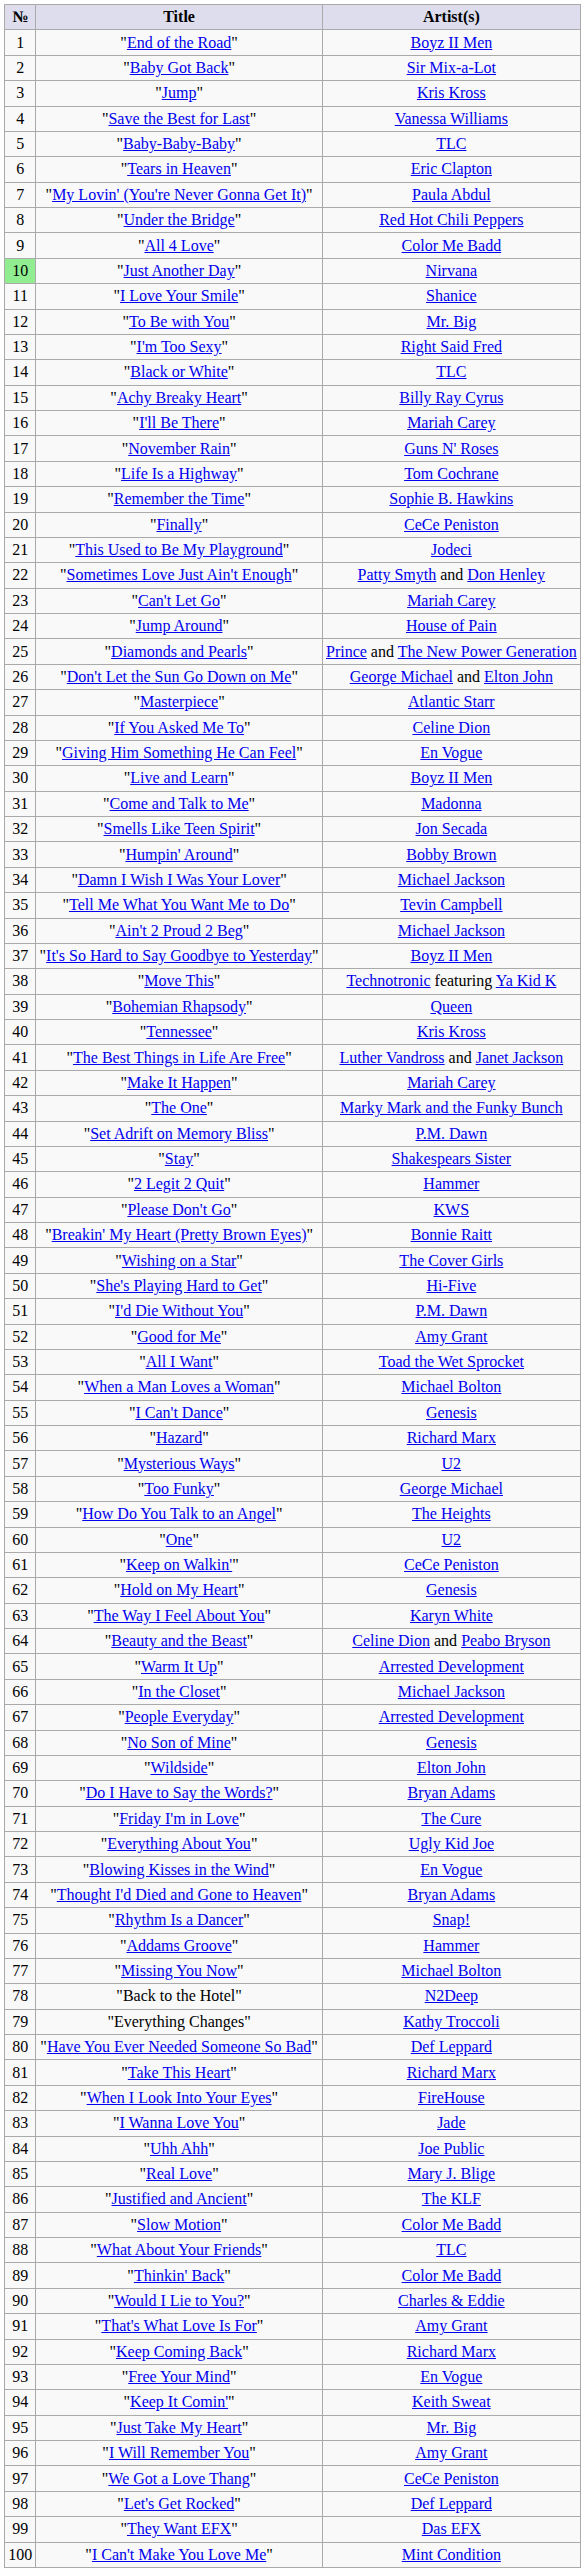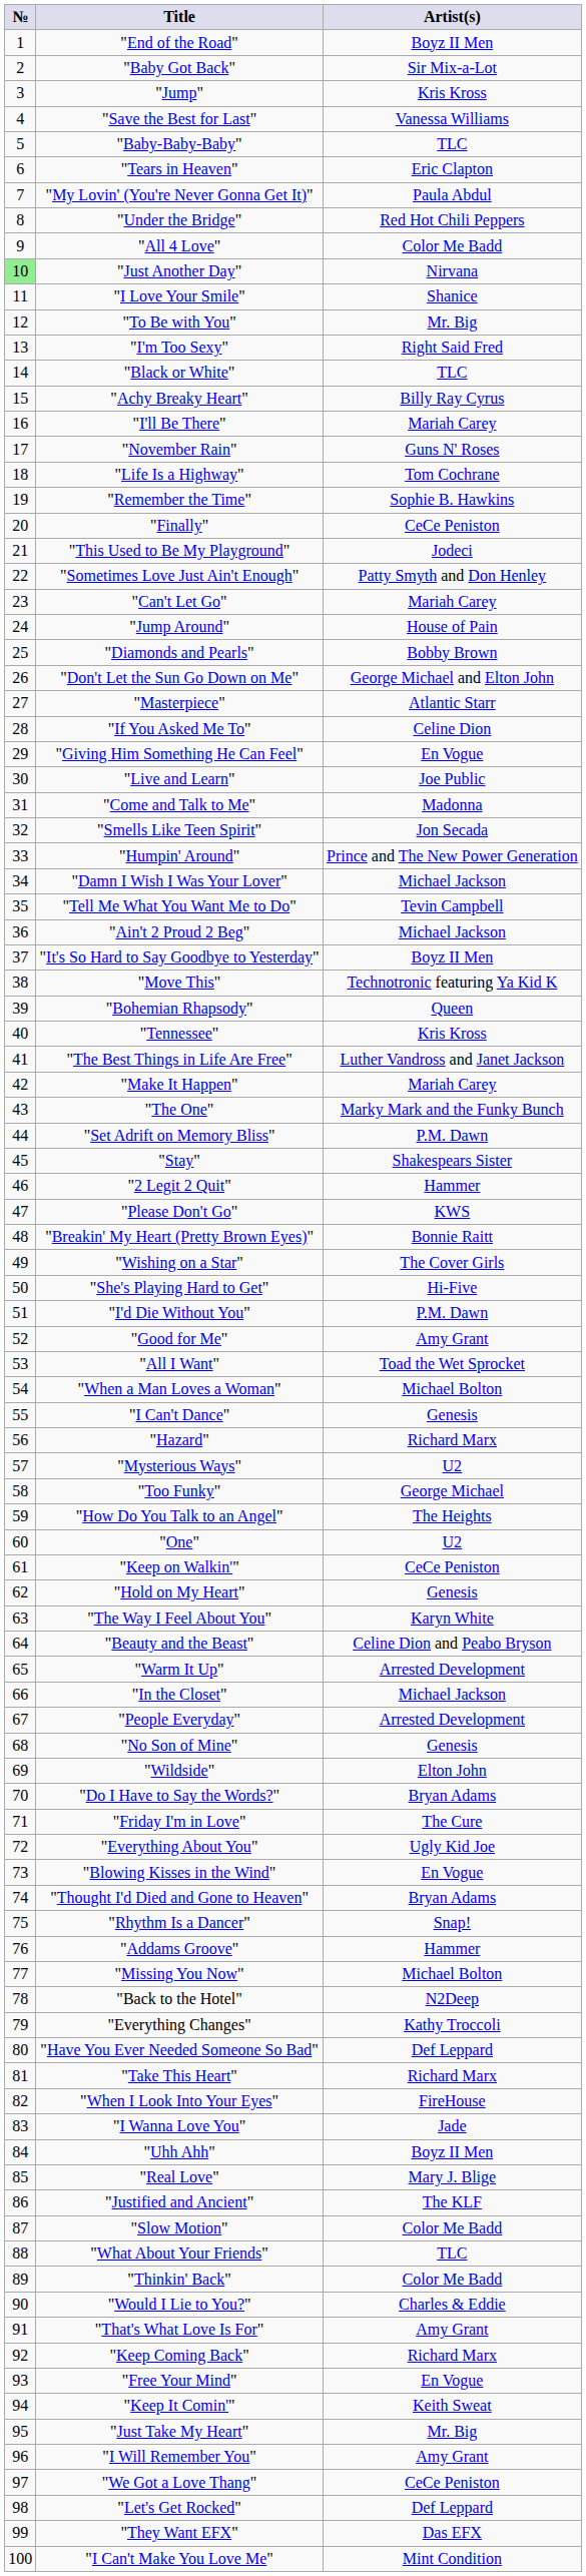 <table class="wikitable sortable" style="text-align: center">
 <tr>
 <th scope="col" style="background:#dde;">№</th>
 <th scope="col" style="background:#dde;">Title</th>
 <th scope="col" style="background:#dde;">Artist(s)</th>
 </tr>
 <tr>
 <td>1</td>
 <td>"<a href='#'>End of the Road</a>"</td>
 <td><a href='#'>Boyz II Men</a></td>
 </tr>
 <tr>
 <td>2</td>
 <td>"<a href='#'>Baby Got Back</a>"</td>
 <td><a href='#'>Sir Mix-a-Lot</a></td>
 </tr>
 <tr>
 <td>3</td>
 <td>"<a href='#'>Jump</a>"</td>
 <td><a href='#'>Kris Kross</a></td>
 </tr>
 <tr>
 <td>4</td>
 <td>"<a href='#'>Save the Best for Last</a>"</td>
 <td><a href='#'>Vanessa Williams</a></td>
 </tr>
 <tr>
 <td>5</td>
 <td>"<a href='#'>Baby-Baby-Baby</a>"</td>
 <td><a href='#'>TLC</a></td>
 </tr>
 <tr>
 <td>6</td>
 <td>"<a href='#'>Tears in Heaven</a>"</td>
 <td><a href='#'>Eric Clapton</a></td>
 </tr>
 <tr>
 <td>7</td>
 <td>"<a href='#'>My Lovin' (You're Never Gonna Get It)</a>"</td>
 <td><a href='#'>Paula Abdul</a></td>
 </tr>
 <tr>
 <td>8</td>
 <td>"<a href='#'>Under the Bridge</a>"</td>
 <td><a href='#'>Red Hot Chili Peppers</a></td>
 </tr>
 <tr>
 <td>9</td>
 <td>"<a href='#'>All 4 Love</a>"</td>
 <td><a href='#'>Color Me Badd</a></td>
 </tr>
 <tr>
 <td style="background: lightgreen;">10</td>
 <td>"<a href='#'>Just Another Day</a>"</td>
 <td><a href='#'>Nirvana</a></td>
 </tr>
 <tr>
 <td>11</td>
 <td>"<a href='#'>I Love Your Smile</a>"</td>
 <td><a href='#'>Shanice</a></td>
 </tr>
 <tr>
 <td>12</td>
 <td>"<a href='#'>To Be with You</a>"</td>
 <td><a href='#'>Mr. Big</a></td>
 </tr>
 <tr>
 <td>13</td>
 <td>"<a href='#'>I'm Too Sexy</a>"</td>
 <td><a href='#'>Right Said Fred</a></td>
 </tr>
 <tr>
 <td>14</td>
 <td>"<a href='#'>Black or White</a>"</td>
 <td><a href='#'>TLC</a></td>
 </tr>
 <tr>
 <td>15</td>
 <td>"<a href='#'>Achy Breaky Heart</a>"</td>
 <td><a href='#'>Billy Ray Cyrus</a></td>
 </tr>
 <tr>
 <td>16</td>
 <td>"<a href='#'>I'll Be There</a>"</td>
 <td><a href='#'>Mariah Carey</a></td>
 </tr>
 <tr>
 <td>17</td>
 <td>"<a href='#'>November Rain</a>"</td>
 <td><a href='#'>Guns N' Roses</a></td>
 </tr>
 <tr>
 <td>18</td>
 <td>"<a href='#'>Life Is a Highway</a>"</td>
 <td><a href='#'>Tom Cochrane</a></td>
 </tr>
 <tr>
 <td>19</td>
 <td>"<a href='#'>Remember the Time</a>"</td>
 <td><a href='#'>Sophie B. Hawkins</a></td>
 </tr>
 <tr>
 <td>20</td>
 <td>"<a href='#'>Finally</a>"</td>
 <td><a href='#'>CeCe Peniston</a></td>
 </tr>
 <tr>
 <td>21</td>
 <td>"<a href='#'>This Used to Be My Playground</a>"</td>
 <td><a href='#'>Jodeci</a></td>
 </tr>
 <tr>
 <td>22</td>
 <td>"<a href='#'>Sometimes Love Just Ain't Enough</a>"</td>
 <td><a href='#'>Patty Smyth</a> and <a href='#'>Don Henley</a></td>
 </tr>
 <tr>
 <td>23</td>
 <td>"<a href='#'>Can't Let Go</a>"</td>
 <td><a href='#'>Mariah Carey</a></td>
 </tr>
 <tr>
 <td>24</td>
 <td>"<a href='#'>Jump Around</a>"</td>
 <td><a href='#'>House of Pain</a></td>
 </tr>
 <tr>
 <td>25</td>
 <td>"<a href='#'>Diamonds and Pearls</a>"</td>
-<td><a href='#'>Prince</a> and <a href='#'>The New Power Generation</a></td>
+<td><a href='#'>Bobby Brown</a></td>
 </tr>
 <tr>
 <td>26</td>
 <td>"<a href='#'>Don't Let the Sun Go Down on Me</a>"</td>
 <td><a href='#'>George Michael</a> and <a href='#'>Elton John</a></td>
 </tr>
 <tr>
 <td>27</td>
 <td>"<a href='#'>Masterpiece</a>"</td>
 <td><a href='#'>Atlantic Starr</a></td>
 </tr>
 <tr>
 <td>28</td>
 <td>"<a href='#'>If You Asked Me To</a>"</td>
 <td><a href='#'>Celine Dion</a></td>
 </tr>
 <tr>
 <td>29</td>
 <td>"<a href='#'>Giving Him Something He Can Feel</a>"</td>
 <td><a href='#'>En Vogue</a></td>
 </tr>
 <tr>
 <td>30</td>
 <td>"<a href='#'>Live and Learn</a>"</td>
-<td><a href='#'>Boyz II Men</a></td>
+<td><a href='#'>Joe Public</a></td>
 </tr>
 <tr>
 <td>31</td>
 <td>"<a href='#'>Come and Talk to Me</a>"</td>
 <td><a href='#'>Madonna</a></td>
 </tr>
 <tr>
 <td>32</td>
 <td>"<a href='#'>Smells Like Teen Spirit</a>"</td>
 <td><a href='#'>Jon Secada</a></td>
 </tr>
 <tr>
 <td>33</td>
 <td>"<a href='#'>Humpin' Around</a>"</td>
-<td><a href='#'>Bobby Brown</a></td>
+<td><a href='#'>Prince</a> and <a href='#'>The New Power Generation</a></td>
 </tr>
 <tr>
 <td>34</td>
 <td>"<a href='#'>Damn I Wish I Was Your Lover</a>"</td>
 <td><a href='#'>Michael Jackson</a></td>
 </tr>
 <tr>
 <td>35</td>
 <td>"<a href='#'>Tell Me What You Want Me to Do</a>"</td>
 <td><a href='#'>Tevin Campbell</a></td>
 </tr>
 <tr>
 <td>36</td>
 <td>"<a href='#'>Ain't 2 Proud 2 Beg</a>"</td>
 <td><a href='#'>Michael Jackson</a></td>
 </tr>
 <tr>
 <td>37</td>
 <td>"<a href='#'>It's So Hard to Say Goodbye to Yesterday</a>"</td>
 <td><a href='#'>Boyz II Men</a></td>
 </tr>
 <tr>
 <td>38</td>
 <td>"<a href='#'>Move This</a>"</td>
 <td><a href='#'>Technotronic</a> featuring <a href='#'>Ya Kid K</a></td>
 </tr>
 <tr>
 <td>39</td>
 <td>"<a href='#'>Bohemian Rhapsody</a>"</td>
 <td><a href='#'>Queen</a></td>
 </tr>
 <tr>
 <td>40</td>
 <td>"<a href='#'>Tennessee</a>"</td>
 <td><a href='#'>Kris Kross</a></td>
 </tr>
 <tr>
 <td>41</td>
 <td>"<a href='#'>The Best Things in Life Are Free</a>"</td>
 <td><a href='#'>Luther Vandross</a> and <a href='#'>Janet Jackson</a></td>
 </tr>
 <tr>
 <td>42</td>
 <td>"<a href='#'>Make It Happen</a>"</td>
 <td><a href='#'>Mariah Carey</a></td>
 </tr>
 <tr>
 <td>43</td>
 <td>"<a href='#'>The One</a>"</td>
 <td><a href='#'>Marky Mark and the Funky Bunch</a></td>
 </tr>
 <tr>
 <td>44</td>
 <td>"<a href='#'>Set Adrift on Memory Bliss</a>"</td>
 <td><a href='#'>P.M. Dawn</a></td>
 </tr>
 <tr>
 <td>45</td>
 <td>"<a href='#'>Stay</a>"</td>
 <td><a href='#'>Shakespears Sister</a></td>
 </tr>
 <tr>
 <td>46</td>
 <td>"<a href='#'>2 Legit 2 Quit</a>"</td>
 <td><a href='#'>Hammer</a></td>
 </tr>
 <tr>
 <td>47</td>
 <td>"<a href='#'>Please Don't Go</a>"</td>
 <td><a href='#'>KWS</a></td>
 </tr>
 <tr>
 <td>48</td>
 <td>"<a href='#'>Breakin' My Heart (Pretty Brown Eyes)</a>"</td>
 <td><a href='#'>Bonnie Raitt</a></td>
 </tr>
 <tr>
 <td>49</td>
 <td>"<a href='#'>Wishing on a Star</a>"</td>
 <td><a href='#'>The Cover Girls</a></td>
 </tr>
 <tr>
 <td>50</td>
 <td>"<a href='#'>She's Playing Hard to Get</a>"</td>
 <td><a href='#'>Hi-Five</a></td>
 </tr>
 <tr>
 <td>51</td>
 <td>"<a href='#'>I'd Die Without You</a>"</td>
 <td><a href='#'>P.M. Dawn</a></td>
 </tr>
 <tr>
 <td>52</td>
 <td>"<a href='#'>Good for Me</a>"</td>
 <td><a href='#'>Amy Grant</a></td>
 </tr>
 <tr>
 <td>53</td>
 <td>"<a href='#'>All I Want</a>"</td>
 <td><a href='#'>Toad the Wet Sprocket</a></td>
 </tr>
 <tr>
 <td>54</td>
 <td>"<a href='#'>When a Man Loves a Woman</a>"</td>
 <td><a href='#'>Michael Bolton</a></td>
 </tr>
 <tr>
 <td>55</td>
 <td>"<a href='#'>I Can't Dance</a>"</td>
 <td><a href='#'>Genesis</a></td>
 </tr>
 <tr>
 <td>56</td>
 <td>"<a href='#'>Hazard</a>"</td>
 <td><a href='#'>Richard Marx</a></td>
 </tr>
 <tr>
 <td>57</td>
 <td>"<a href='#'>Mysterious Ways</a>"</td>
 <td><a href='#'>U2</a></td>
 </tr>
 <tr>
 <td>58</td>
 <td>"<a href='#'>Too Funky</a>"</td>
 <td><a href='#'>George Michael</a></td>
 </tr>
 <tr>
 <td>59</td>
 <td>"<a href='#'>How Do You Talk to an Angel</a>"</td>
 <td><a href='#'>The Heights</a></td>
 </tr>
 <tr>
 <td>60</td>
 <td>"<a href='#'>One</a>"</td>
 <td><a href='#'>U2</a></td>
 </tr>
 <tr>
 <td>61</td>
 <td>"<a href='#'>Keep on Walkin'</a>"</td>
 <td><a href='#'>CeCe Peniston</a></td>
 </tr>
 <tr>
 <td>62</td>
 <td>"<a href='#'>Hold on My Heart</a>"</td>
 <td><a href='#'>Genesis</a></td>
 </tr>
 <tr>
 <td>63</td>
 <td>"<a href='#'>The Way I Feel About You</a>"</td>
 <td><a href='#'>Karyn White</a></td>
 </tr>
 <tr>
 <td>64</td>
 <td>"<a href='#'>Beauty and the Beast</a>"</td>
 <td><a href='#'>Celine Dion</a> and <a href='#'>Peabo Bryson</a></td>
 </tr>
 <tr>
 <td>65</td>
 <td>"<a href='#'>Warm It Up</a>"</td>
 <td><a href='#'>Arrested Development</a></td>
 </tr>
 <tr>
 <td>66</td>
 <td>"<a href='#'>In the Closet</a>"</td>
 <td><a href='#'>Michael Jackson</a></td>
 </tr>
 <tr>
 <td>67</td>
 <td>"<a href='#'>People Everyday</a>"</td>
 <td><a href='#'>Arrested Development</a></td>
 </tr>
 <tr>
 <td>68</td>
 <td>"<a href='#'>No Son of Mine</a>"</td>
 <td><a href='#'>Genesis</a></td>
 </tr>
 <tr>
 <td>69</td>
 <td>"<a href='#'>Wildside</a>"</td>
 <td><a href='#'>Elton John</a></td>
 </tr>
 <tr>
 <td>70</td>
 <td>"<a href='#'>Do I Have to Say the Words?</a>"</td>
 <td><a href='#'>Bryan Adams</a></td>
 </tr>
 <tr>
 <td>71</td>
 <td>"<a href='#'>Friday I'm in Love</a>"</td>
 <td><a href='#'>The Cure</a></td>
 </tr>
 <tr>
 <td>72</td>
 <td>"<a href='#'>Everything About You</a>"</td>
 <td><a href='#'>Ugly Kid Joe</a></td>
 </tr>
 <tr>
 <td>73</td>
 <td>"<a href='#'>Blowing Kisses in the Wind</a>"</td>
 <td><a href='#'>En Vogue</a></td>
 </tr>
 <tr>
 <td>74</td>
 <td>"<a href='#'>Thought I'd Died and Gone to Heaven</a>"</td>
 <td><a href='#'>Bryan Adams</a></td>
 </tr>
 <tr>
 <td>75</td>
 <td>"<a href='#'>Rhythm Is a Dancer</a>"</td>
 <td><a href='#'>Snap!</a></td>
 </tr>
 <tr>
 <td>76</td>
 <td>"<a href='#'>Addams Groove</a>"</td>
 <td><a href='#'>Hammer</a></td>
 </tr>
 <tr>
 <td>77</td>
 <td>"<a href='#'>Missing You Now</a>"</td>
 <td><a href='#'>Michael Bolton</a></td>
 </tr>
 <tr>
 <td>78</td>
 <td>"Back to the Hotel"</td>
 <td><a href='#'>N2Deep</a></td>
 </tr>
 <tr>
 <td>79</td>
 <td>"Everything Changes"</td>
 <td><a href='#'>Kathy Troccoli</a></td>
 </tr>
 <tr>
 <td>80</td>
 <td>"<a href='#'>Have You Ever Needed Someone So Bad</a>"</td>
 <td><a href='#'>Def Leppard</a></td>
 </tr>
 <tr>
 <td>81</td>
 <td>"<a href='#'>Take This Heart</a>"</td>
 <td><a href='#'>Richard Marx</a></td>
 </tr>
 <tr>
 <td>82</td>
 <td>"<a href='#'>When I Look Into Your Eyes</a>"</td>
 <td><a href='#'>FireHouse</a></td>
 </tr>
 <tr>
 <td>83</td>
 <td>"<a href='#'>I Wanna Love You</a>"</td>
 <td><a href='#'>Jade</a></td>
 </tr>
 <tr>
 <td>84</td>
 <td>"<a href='#'>Uhh Ahh</a>"</td>
-<td><a href='#'>Joe Public</a></td>
+<td><a href='#'>Boyz II Men</a></td>
 </tr>
 <tr>
 <td>85</td>
 <td>"<a href='#'>Real Love</a>"</td>
 <td><a href='#'>Mary J. Blige</a></td>
 </tr>
 <tr>
 <td>86</td>
 <td>"<a href='#'>Justified and Ancient</a>"</td>
 <td><a href='#'>The KLF</a></td>
 </tr>
 <tr>
 <td>87</td>
 <td>"<a href='#'>Slow Motion</a>"</td>
 <td><a href='#'>Color Me Badd</a></td>
 </tr>
 <tr>
 <td>88</td>
 <td>"<a href='#'>What About Your Friends</a>"</td>
 <td><a href='#'>TLC</a></td>
 </tr>
 <tr>
 <td>89</td>
 <td>"<a href='#'>Thinkin' Back</a>"</td>
 <td><a href='#'>Color Me Badd</a></td>
 </tr>
 <tr>
 <td>90</td>
 <td>"<a href='#'>Would I Lie to You?</a>"</td>
 <td><a href='#'>Charles & Eddie</a></td>
 </tr>
 <tr>
 <td>91</td>
 <td>"<a href='#'>That's What Love Is For</a>"</td>
 <td><a href='#'>Amy Grant</a></td>
 </tr>
 <tr>
 <td>92</td>
 <td>"<a href='#'>Keep Coming Back</a>"</td>
 <td><a href='#'>Richard Marx</a></td>
 </tr>
 <tr>
 <td>93</td>
 <td>"<a href='#'>Free Your Mind</a>"</td>
 <td><a href='#'>En Vogue</a></td>
 </tr>
 <tr>
 <td>94</td>
 <td>"<a href='#'>Keep It Comin'</a>"</td>
 <td><a href='#'>Keith Sweat</a></td>
 </tr>
 <tr>
 <td>95</td>
 <td>"<a href='#'>Just Take My Heart</a>"</td>
 <td><a href='#'>Mr. Big</a></td>
 </tr>
 <tr>
 <td>96</td>
 <td>"<a href='#'>I Will Remember You</a>"</td>
 <td><a href='#'>Amy Grant</a></td>
 </tr>
 <tr>
 <td>97</td>
 <td>"<a href='#'>We Got a Love Thang</a>"</td>
 <td><a href='#'>CeCe Peniston</a></td>
 </tr>
 <tr>
 <td>98</td>
 <td>"<a href='#'>Let's Get Rocked</a>"</td>
 <td><a href='#'>Def Leppard</a></td>
 </tr>
 <tr>
 <td>99</td>
 <td>"<a href='#'>They Want EFX</a>"</td>
 <td><a href='#'>Das EFX</a></td>
 </tr>
 <tr>
 <td>100</td>
 <td>"<a href='#'>I Can't Make You Love Me</a>"</td>
 <td><a href='#'>Mint Condition</a></td>
 </tr>
 </table>
